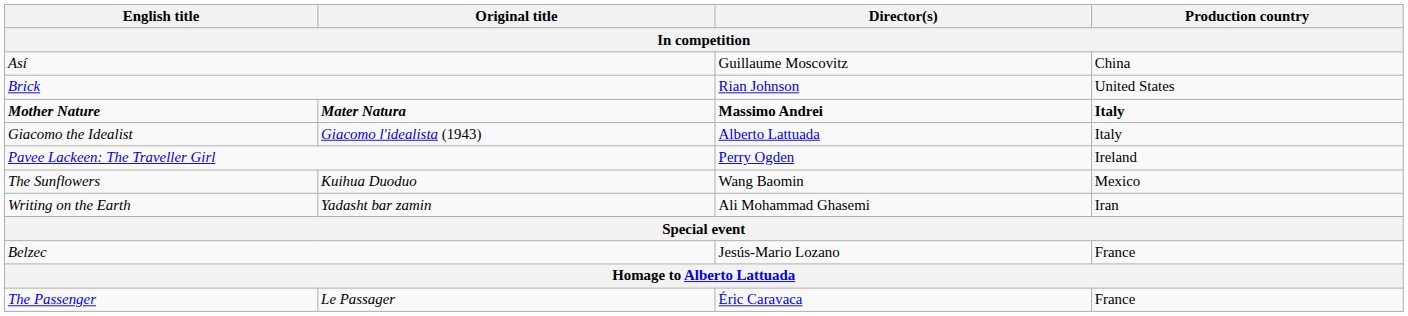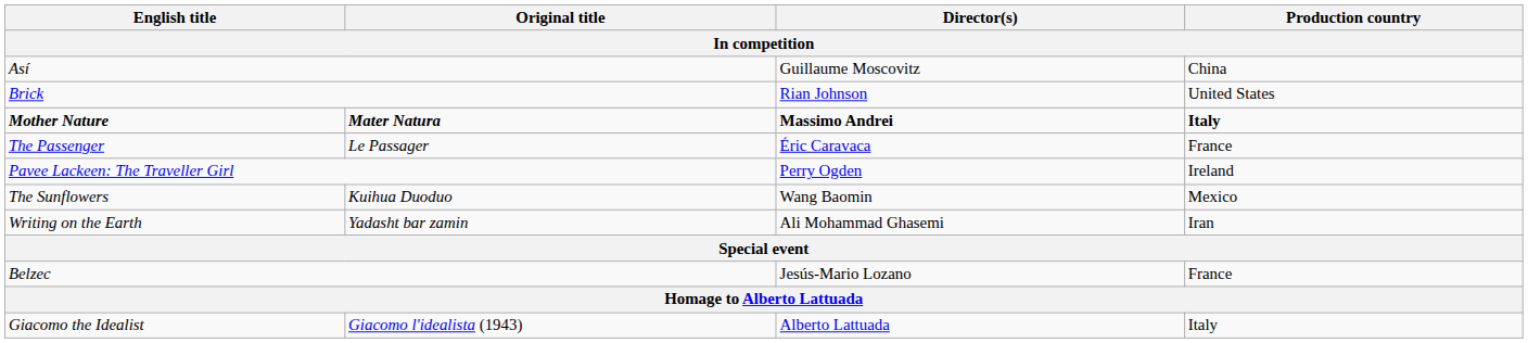 <table class="wikitable" style="width:95%; margin-bottom:0px">
 <tr>
 <th>English title</th>
 <th>Original title</th>
 <th>Director(s)</th>
 <th>Production country</th>
 </tr>
 <tr>
 <th colspan=4>In competition</th>
 </tr>
 <tr>
 <td colspan="2"><em>Así</em></td>
 <td>Guillaume Moscovitz</td>
 <td>China</td>
 </tr>
 <tr>
 <td colspan=2><em><a href='#'>Brick</a></em></td>
 <td data-sort-value="Johnson"><a href='#'>Rian Johnson</a></td>
 <td>United States</td>
 </tr>
 <tr -style="background:#E7CD00;">
 <td><strong><em>Mother Nature</em></strong></td>
 <td><strong><em>Mater Natura</em></strong></td>
 <td data-sort-value="Andrei"><strong>Massimo Andrei</strong></td>
 <td><strong>Italy</strong></td>
 </tr>
 <tr>
-<td><em>Giacomo the Idealist</em></td>
-<td><em><a href='#'>Giacomo l'idealista</a></em> (1943)</td>
-<td><a href='#'>Alberto Lattuada</a></td>
-<td>Italy</td>
+<td data-sort-value="Passenger"><em><a href='#'>The Passenger</a></em></td>
+<td data-sort-value="Passager"><em>Le Passager</em></td>
+<td data-sort-value=""><a href='#'>Éric Caravaca</a></td>
+<td>France</td>
 </tr>
 <tr>
 <td colspan=2><em><a href='#'>Pavee Lackeen: The Traveller Girl</a></em></td>
 <td data-sort-value="Ogden"><a href='#'>Perry Ogden</a></td>
 <td>Ireland</td>
 </tr>
 <tr>
 <td data-sort-value="Sunflowers"><em>The Sunflowers</em></td>
 <td><em>Kuihua Duoduo</em></td>
 <td>Wang Baomin</td>
 <td>Mexico</td>
 </tr>
 <tr>
 <td><em>Writing on the Earth</em></td>
 <td><em>Yadasht bar zamin</em></td>
 <td data-sort-value="Ghasemi">Ali Mohammad Ghasemi</td>
 <td>Iran</td>
 </tr>
 <tr>
 <th colspan="4">Special event</th>
 </tr>
 <tr>
 <td colspan="2"><em>Belzec</em></td>
 <td>Jesús-Mario Lozano</td>
 <td>France</td>
 </tr>
 <tr>
 <th colspan="4">Homage to <a href='#'>Alberto Lattuada</a></th>
 </tr>
 <tr>
-<td data-sort-value="Passenger"><em><a href='#'>The Passenger</a></em></td>
-<td data-sort-value="Passager"><em>Le Passager</em></td>
-<td data-sort-value=""><a href='#'>Éric Caravaca</a></td>
-<td>France</td>
+<td><em>Giacomo the Idealist</em></td>
+<td><em><a href='#'>Giacomo l'idealista</a></em> (1943)</td>
+<td><a href='#'>Alberto Lattuada</a></td>
+<td>Italy</td>
 </tr>
 </table>
